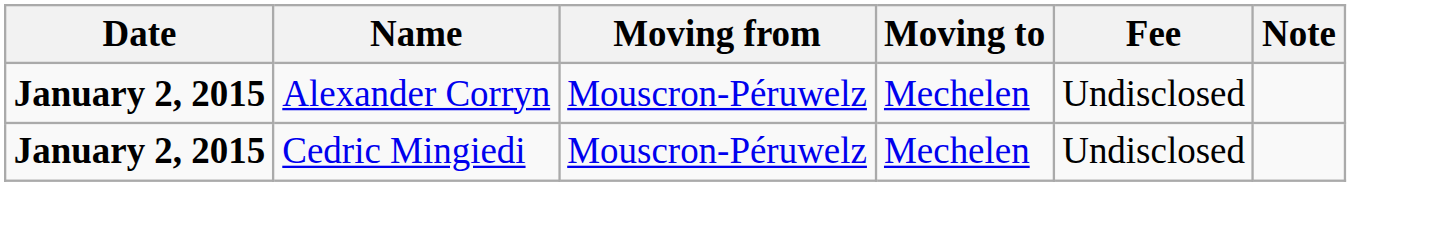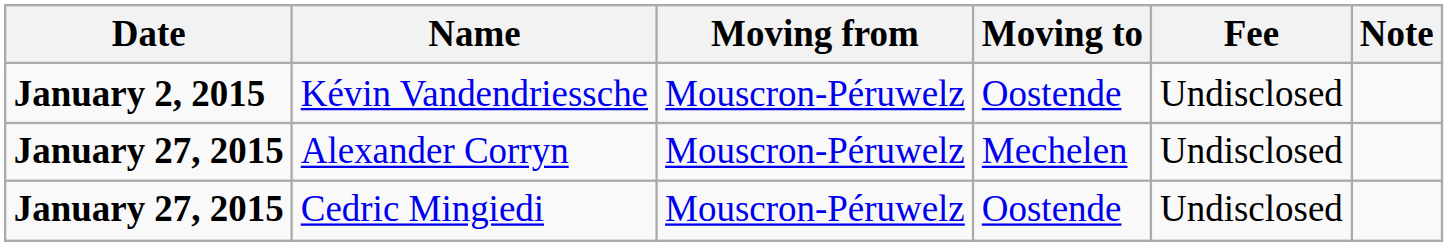 <table class="wikitable sortable">
 <tr>
 <th>Date</th>
 <th>Name</th>
 <th>Moving from</th>
 <th>Moving to</th>
 <th>Fee</th>
 <th>Note</th>
 </tr>
 <tr>
 <td><strong>January 2, 2015</strong></td>
+<td> <a href='#'>Kévin Vandendriessche</a></td>
+<td> <a href='#'>Mouscron-Péruwelz</a></td>
+<td> <a href='#'>Oostende</a></td>
+<td>Undisclosed </td>
+<td></td>
+</tr>
+<tr>
+<td><strong>January 27, 2015</strong></td>
 <td> <a href='#'>Alexander Corryn</a></td>
 <td> <a href='#'>Mouscron-Péruwelz</a></td>
 <td> <a href='#'>Mechelen</a></td>
 <td>Undisclosed </td>
 <td></td>
 </tr>
 <tr>
-<td><strong>January 2, 2015</strong></td>
+<td><strong>January 27, 2015</strong></td>
 <td> <a href='#'>Cedric Mingiedi</a></td>
 <td> <a href='#'>Mouscron-Péruwelz</a></td>
-<td> <a href='#'>Mechelen</a></td>
+<td> <a href='#'>Oostende</a></td>
 <td>Undisclosed </td>
 <td></td>
 </tr>
 </table>
